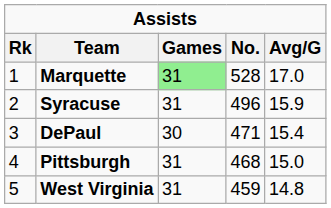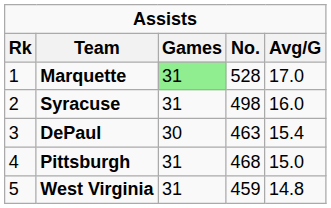 <table class="wikitable" style="white-space:nowrap; font-size:90%;">
 <tr>
 <td colspan=5 style="text-align:center;"><strong>Assists</strong></td>
 </tr>
 <tr>
 <th>Rk</th>
 <th>Team</th>
 <th>Games</th>
 <th>No.</th>
 <th>Avg/G</th>
 </tr>
 <tr>
 <td>1</td>
 <td><strong>Marquette</strong></td>
 <td style="background: lightgreen;">31</td>
 <td>528</td>
 <td>17.0</td>
 </tr>
 <tr>
 <td>2</td>
 <td><strong>Syracuse</strong></td>
 <td>31</td>
-<td>496</td>
-<td>15.9</td>
+<td>498</td>
+<td>16.0</td>
 </tr>
 <tr>
 <td>3</td>
 <td><strong>DePaul</strong></td>
 <td>30</td>
-<td>471</td>
+<td>463</td>
 <td>15.4</td>
 </tr>
 <tr>
 <td>4</td>
 <td><strong>Pittsburgh</strong></td>
 <td>31</td>
 <td>468</td>
 <td>15.0</td>
 </tr>
 <tr>
 <td>5</td>
 <td><strong>West Virginia</strong></td>
 <td>31</td>
 <td>459</td>
 <td>14.8</td>
 </tr>
 </table>
